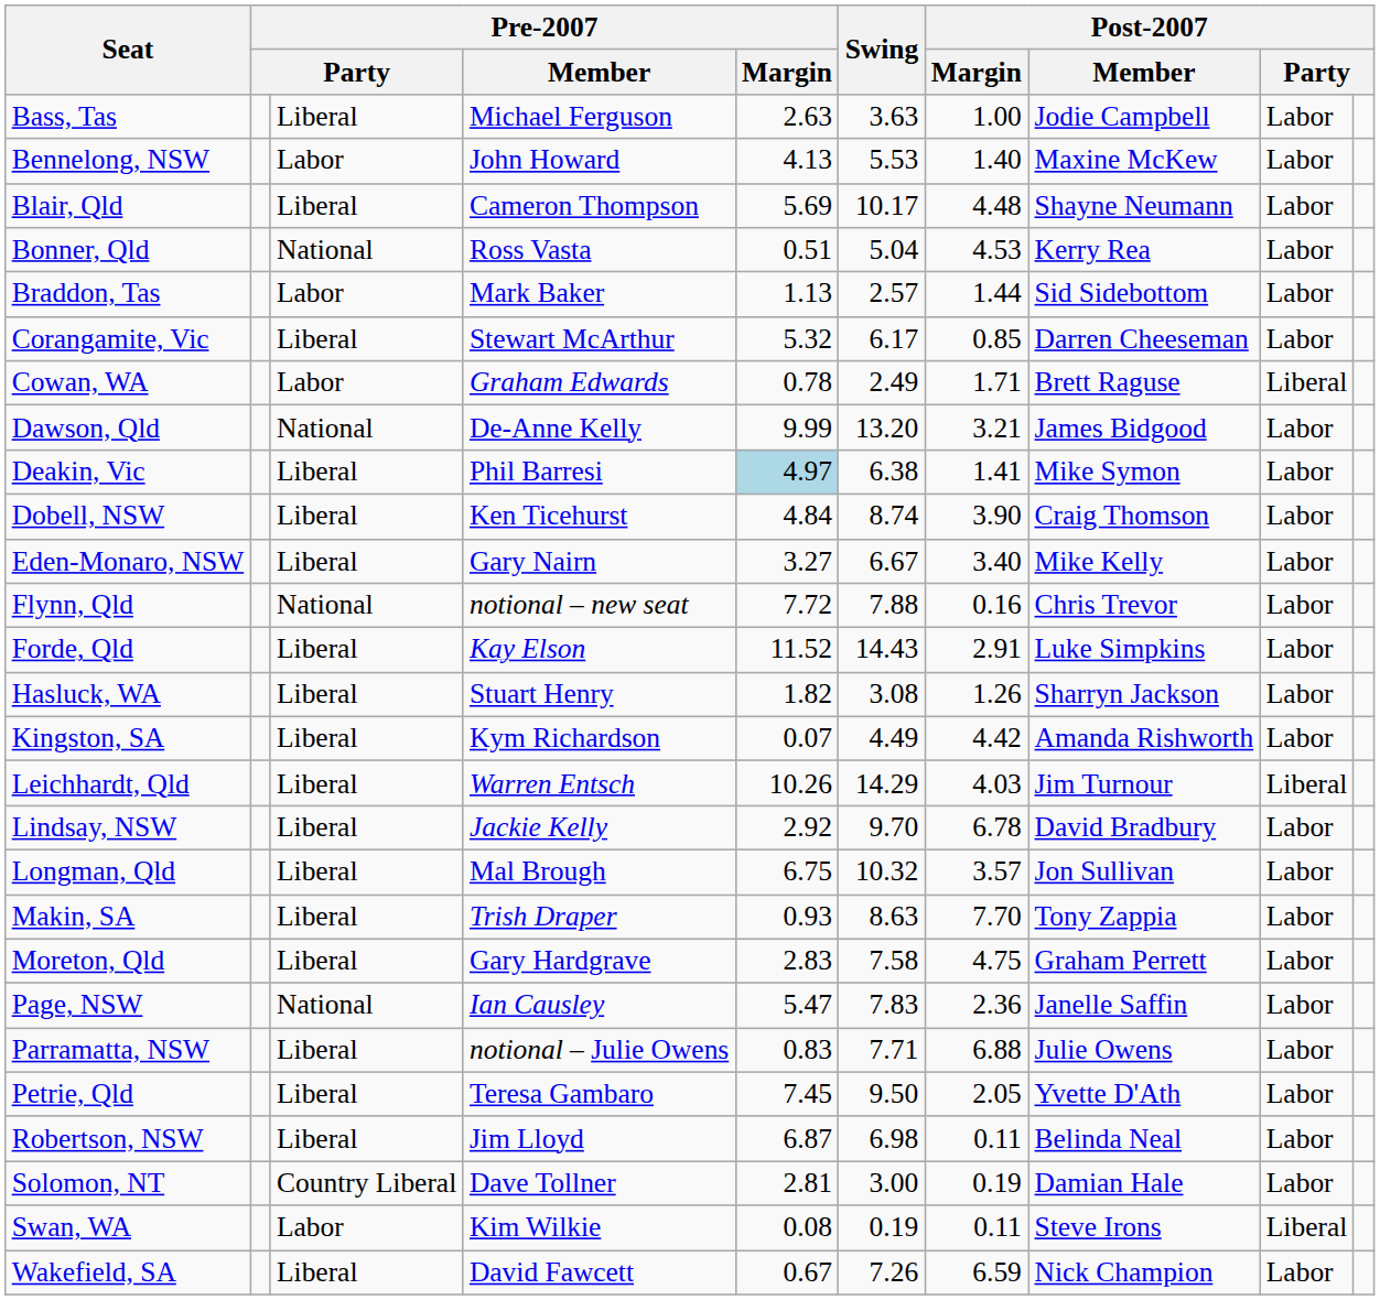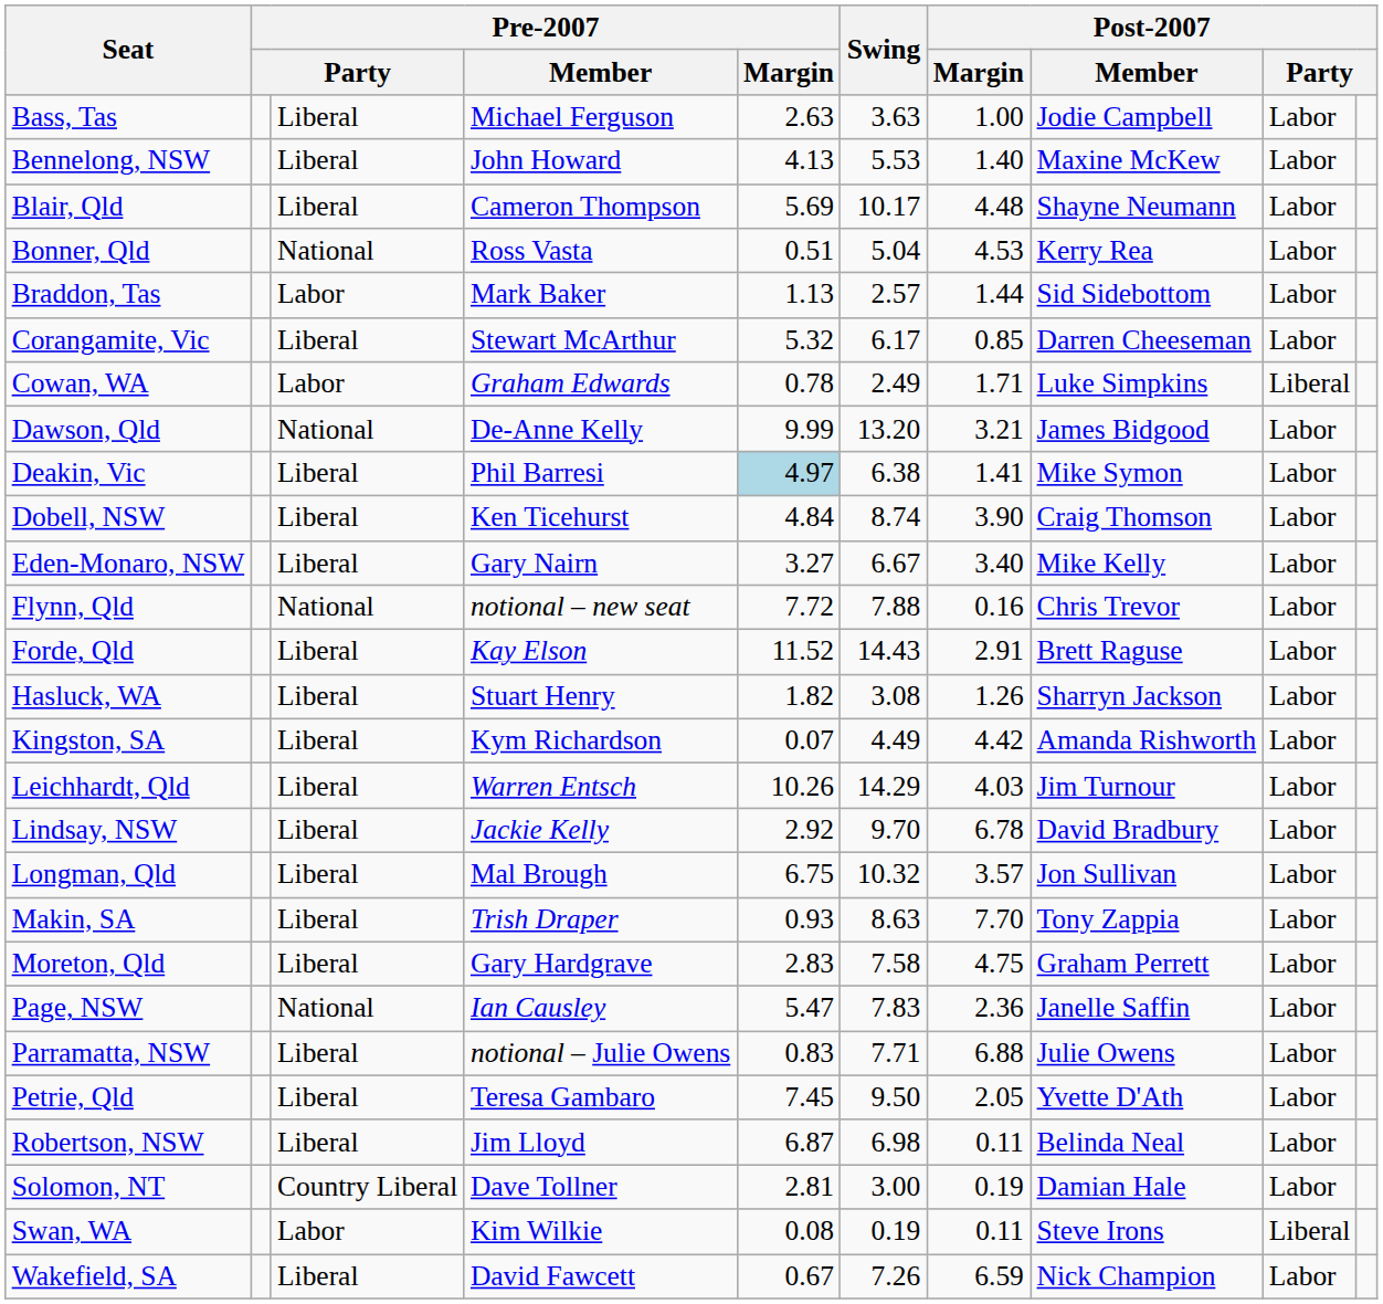 <table class="wikitable">
 <tr>
 <th rowspan="2">Seat</th>
 <th colspan="4">Pre-2007</th>
 <th rowspan="2">Swing</th>
 <th colspan="4">Post-2007</th>
 </tr>
 <tr>
 <th colspan="2">Party</th>
 <th>Member</th>
 <th>Margin</th>
 <th>Margin</th>
 <th>Member</th>
 <th colspan="2">Party</th>
 </tr>
 <tr>
 <td><a href='#'>Bass, Tas</a></td>
 <td> </td>
 <td>Liberal</td>
 <td><a href='#'>Michael Ferguson</a></td>
 <td style="text-align:right;">2.63</td>
 <td style="text-align:right;">3.63</td>
 <td style="text-align:right;">1.00</td>
 <td><a href='#'>Jodie Campbell</a></td>
 <td>Labor</td>
 <td> </td>
 </tr>
 <tr>
 <td><a href='#'>Bennelong, NSW</a></td>
 <td> </td>
-<td>Labor</td>
+<td>Liberal</td>
 <td><a href='#'>John Howard</a></td>
 <td style="text-align:right;">4.13</td>
 <td style="text-align:right;">5.53</td>
 <td style="text-align:right;">1.40</td>
 <td><a href='#'>Maxine McKew</a></td>
 <td>Labor</td>
 <td> </td>
 </tr>
 <tr>
 <td><a href='#'>Blair, Qld</a></td>
 <td> </td>
 <td>Liberal</td>
 <td><a href='#'>Cameron Thompson</a></td>
 <td style="text-align:right;">5.69</td>
 <td style="text-align:right;">10.17</td>
 <td style="text-align:right;">4.48</td>
 <td><a href='#'>Shayne Neumann</a></td>
 <td>Labor</td>
 <td> </td>
 </tr>
 <tr>
 <td><a href='#'>Bonner, Qld</a></td>
 <td> </td>
 <td>National</td>
 <td><a href='#'>Ross Vasta</a></td>
 <td style="text-align:right;">0.51</td>
 <td style="text-align:right;">5.04</td>
 <td style="text-align:right;">4.53</td>
 <td><a href='#'>Kerry Rea</a></td>
 <td>Labor</td>
 <td> </td>
 </tr>
 <tr>
 <td><a href='#'>Braddon, Tas</a></td>
 <td> </td>
 <td>Labor</td>
 <td><a href='#'>Mark Baker</a></td>
 <td style="text-align:right;">1.13</td>
 <td style="text-align:right;">2.57</td>
 <td style="text-align:right;">1.44</td>
 <td><a href='#'>Sid Sidebottom</a></td>
 <td>Labor</td>
 <td> </td>
 </tr>
 <tr>
 <td><a href='#'>Corangamite, Vic</a></td>
 <td> </td>
 <td>Liberal</td>
 <td><a href='#'>Stewart McArthur</a></td>
 <td style="text-align:right;">5.32</td>
 <td style="text-align:right;">6.17</td>
 <td style="text-align:right;">0.85</td>
 <td><a href='#'>Darren Cheeseman</a></td>
 <td>Labor</td>
 <td> </td>
 </tr>
 <tr>
 <td><a href='#'>Cowan, WA</a></td>
 <td> </td>
 <td>Labor</td>
 <td><em><a href='#'>Graham Edwards</a></em></td>
 <td style="text-align:right;">0.78</td>
 <td style="text-align:right;">2.49</td>
 <td style="text-align:right;">1.71</td>
-<td><a href='#'>Brett Raguse</a></td>
+<td><a href='#'>Luke Simpkins</a></td>
 <td>Liberal</td>
 <td> </td>
 </tr>
 <tr>
 <td><a href='#'>Dawson, Qld</a></td>
 <td> </td>
 <td>National</td>
 <td><a href='#'>De-Anne Kelly</a></td>
 <td style="text-align:right;">9.99</td>
 <td style="text-align:right;">13.20</td>
 <td style="text-align:right;">3.21</td>
 <td><a href='#'>James Bidgood</a></td>
 <td>Labor</td>
 <td> </td>
 </tr>
 <tr>
 <td><a href='#'>Deakin, Vic</a></td>
 <td> </td>
 <td>Liberal</td>
 <td><a href='#'>Phil Barresi</a></td>
 <td style="background: lightblue; text-align:right;">4.97</td>
 <td style="text-align:right;">6.38</td>
 <td style="text-align:right;">1.41</td>
 <td><a href='#'>Mike Symon</a></td>
 <td>Labor</td>
 <td> </td>
 </tr>
 <tr>
 <td><a href='#'>Dobell, NSW</a></td>
 <td> </td>
 <td>Liberal</td>
 <td><a href='#'>Ken Ticehurst</a></td>
 <td style="text-align:right;">4.84</td>
 <td style="text-align:right;">8.74</td>
 <td style="text-align:right;">3.90</td>
 <td><a href='#'>Craig Thomson</a></td>
 <td>Labor</td>
 <td> </td>
 </tr>
 <tr>
 <td><a href='#'>Eden-Monaro, NSW</a></td>
 <td> </td>
 <td>Liberal</td>
 <td><a href='#'>Gary Nairn</a></td>
 <td style="text-align:right;">3.27</td>
 <td style="text-align:right;">6.67</td>
 <td style="text-align:right;">3.40</td>
 <td><a href='#'>Mike Kelly</a></td>
 <td>Labor</td>
 <td> </td>
 </tr>
 <tr>
 <td><a href='#'>Flynn, Qld</a></td>
 <td> </td>
 <td>National</td>
 <td><em>notional – new seat</em></td>
 <td style="text-align:right;">7.72</td>
 <td style="text-align:right;">7.88</td>
 <td style="text-align:right;">0.16</td>
 <td><a href='#'>Chris Trevor</a></td>
 <td>Labor</td>
 <td> </td>
 </tr>
 <tr>
 <td><a href='#'>Forde, Qld</a></td>
 <td> </td>
 <td>Liberal</td>
 <td><em><a href='#'>Kay Elson</a></em></td>
 <td style="text-align:right;">11.52</td>
 <td style="text-align:right;">14.43</td>
 <td style="text-align:right;">2.91</td>
-<td><a href='#'>Luke Simpkins</a></td>
+<td><a href='#'>Brett Raguse</a></td>
 <td>Labor</td>
 <td> </td>
 </tr>
 <tr>
 <td><a href='#'>Hasluck, WA</a></td>
 <td> </td>
 <td>Liberal</td>
 <td><a href='#'>Stuart Henry</a></td>
 <td style="text-align:right;">1.82</td>
 <td style="text-align:right;">3.08</td>
 <td style="text-align:right;">1.26</td>
 <td><a href='#'>Sharryn Jackson</a></td>
 <td>Labor</td>
 <td> </td>
 </tr>
 <tr>
 <td><a href='#'>Kingston, SA</a></td>
 <td> </td>
 <td>Liberal</td>
 <td><a href='#'>Kym Richardson</a></td>
 <td style="text-align:right;">0.07</td>
 <td style="text-align:right;">4.49</td>
 <td style="text-align:right;">4.42</td>
 <td><a href='#'>Amanda Rishworth</a></td>
 <td>Labor</td>
 <td> </td>
 </tr>
 <tr>
 <td><a href='#'>Leichhardt, Qld</a></td>
 <td> </td>
 <td>Liberal</td>
 <td><em><a href='#'>Warren Entsch</a></em></td>
 <td style="text-align:right;">10.26</td>
 <td style="text-align:right;">14.29</td>
 <td style="text-align:right;">4.03</td>
 <td><a href='#'>Jim Turnour</a></td>
-<td>Liberal</td>
+<td>Labor</td>
 <td> </td>
 </tr>
 <tr>
 <td><a href='#'>Lindsay, NSW</a></td>
 <td> </td>
 <td>Liberal</td>
 <td><em><a href='#'>Jackie Kelly</a></em></td>
 <td style="text-align:right;">2.92</td>
 <td style="text-align:right;">9.70</td>
 <td style="text-align:right;">6.78</td>
 <td><a href='#'>David Bradbury</a></td>
 <td>Labor</td>
 <td> </td>
 </tr>
 <tr>
 <td><a href='#'>Longman, Qld</a></td>
 <td> </td>
 <td>Liberal</td>
 <td><a href='#'>Mal Brough</a></td>
 <td style="text-align:right;">6.75</td>
 <td style="text-align:right;">10.32</td>
 <td style="text-align:right;">3.57</td>
 <td><a href='#'>Jon Sullivan</a></td>
 <td>Labor</td>
 <td> </td>
 </tr>
 <tr>
 <td><a href='#'>Makin, SA</a></td>
 <td> </td>
 <td>Liberal</td>
 <td><em><a href='#'>Trish Draper</a></em></td>
 <td style="text-align:right;">0.93</td>
 <td style="text-align:right;">8.63</td>
 <td style="text-align:right;">7.70</td>
 <td><a href='#'>Tony Zappia</a></td>
 <td>Labor</td>
 <td> </td>
 </tr>
 <tr>
 <td><a href='#'>Moreton, Qld</a></td>
 <td> </td>
 <td>Liberal</td>
 <td><a href='#'>Gary Hardgrave</a></td>
 <td style="text-align:right;">2.83</td>
 <td style="text-align:right;">7.58</td>
 <td style="text-align:right;">4.75</td>
 <td><a href='#'>Graham Perrett</a></td>
 <td>Labor</td>
 <td> </td>
 </tr>
 <tr>
 <td><a href='#'>Page, NSW</a></td>
 <td> </td>
 <td>National</td>
 <td><em><a href='#'>Ian Causley</a></em></td>
 <td style="text-align:right;">5.47</td>
 <td style="text-align:right;">7.83</td>
 <td style="text-align:right;">2.36</td>
 <td><a href='#'>Janelle Saffin</a></td>
 <td>Labor</td>
 <td> </td>
 </tr>
 <tr>
 <td><a href='#'>Parramatta, NSW</a></td>
 <td> </td>
 <td>Liberal</td>
 <td><em>notional</em> – <a href='#'>Julie Owens</a></td>
 <td style="text-align:right;">0.83</td>
 <td style="text-align:right;">7.71</td>
 <td style="text-align:right;">6.88</td>
 <td><a href='#'>Julie Owens</a></td>
 <td>Labor</td>
 <td> </td>
 </tr>
 <tr>
 <td><a href='#'>Petrie, Qld</a></td>
 <td> </td>
 <td>Liberal</td>
 <td><a href='#'>Teresa Gambaro</a></td>
 <td style="text-align:right;">7.45</td>
 <td style="text-align:right;">9.50</td>
 <td style="text-align:right;">2.05</td>
 <td><a href='#'>Yvette D'Ath</a></td>
 <td>Labor</td>
 <td> </td>
 </tr>
 <tr>
 <td><a href='#'>Robertson, NSW</a></td>
 <td> </td>
 <td>Liberal</td>
 <td><a href='#'>Jim Lloyd</a></td>
 <td style="text-align:right;">6.87</td>
 <td style="text-align:right;">6.98</td>
 <td style="text-align:right;">0.11</td>
 <td><a href='#'>Belinda Neal</a></td>
 <td>Labor</td>
 <td> </td>
 </tr>
 <tr>
 <td><a href='#'>Solomon, NT</a></td>
 <td> </td>
 <td>Country Liberal</td>
 <td><a href='#'>Dave Tollner</a></td>
 <td style="text-align:right;">2.81</td>
 <td style="text-align:right;">3.00</td>
 <td style="text-align:right;">0.19</td>
 <td><a href='#'>Damian Hale</a></td>
 <td>Labor</td>
 <td> </td>
 </tr>
 <tr>
 <td><a href='#'>Swan, WA</a></td>
 <td> </td>
 <td>Labor</td>
 <td><a href='#'>Kim Wilkie</a></td>
 <td style="text-align:right;">0.08</td>
 <td style="text-align:right;">0.19</td>
 <td style="text-align:right;">0.11</td>
 <td><a href='#'>Steve Irons</a></td>
 <td>Liberal</td>
 <td> </td>
 </tr>
 <tr>
 <td><a href='#'>Wakefield, SA</a></td>
 <td> </td>
 <td>Liberal</td>
 <td><a href='#'>David Fawcett</a></td>
 <td style="text-align:right;">0.67</td>
 <td style="text-align:right;">7.26</td>
 <td style="text-align:right;">6.59</td>
 <td><a href='#'>Nick Champion</a></td>
 <td>Labor</td>
 <td> </td>
 </tr>
 </table>
